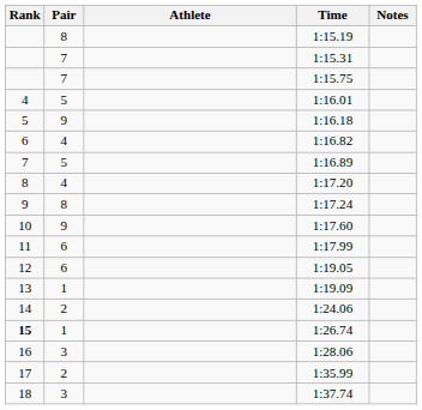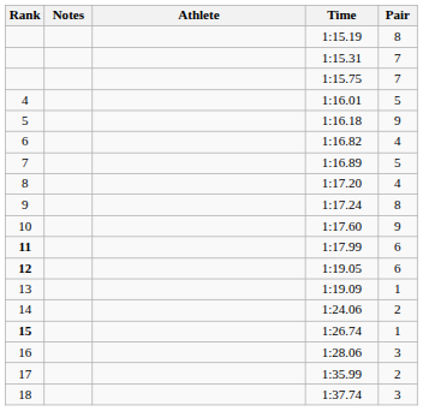 <table class=wikitable style="text-align:center">
 <tr>
 <th width=40>Rank</th>
-<th width=40>Pair</th>
+<th width=50>Notes</th>
 <th width=250>Athlete</th>
 <th width=80>Time</th>
-<th width=50>Notes</th>
+<th width=40>Pair</th>
 </tr>
 <tr>
 <td></td>
-<td>8</td>
+<td></td>
 <td align=left></td>
 <td>1:15.19</td>
-<td></td>
+<td>8</td>
 </tr>
 <tr>
 <td></td>
-<td>7</td>
+<td></td>
 <td align=left></td>
 <td>1:15.31</td>
-<td></td>
+<td>7</td>
 </tr>
 <tr>
 <td></td>
-<td>7</td>
+<td></td>
 <td align=left></td>
 <td>1:15.75</td>
-<td></td>
+<td>7</td>
 </tr>
 <tr>
 <td>4</td>
-<td>5</td>
+<td></td>
 <td align=left></td>
 <td>1:16.01</td>
-<td></td>
+<td>5</td>
 </tr>
 <tr>
 <td>5</td>
-<td>9</td>
+<td></td>
 <td align=left></td>
 <td>1:16.18</td>
-<td></td>
+<td>9</td>
 </tr>
 <tr>
 <td>6</td>
-<td>4</td>
+<td></td>
 <td align=left></td>
 <td>1:16.82</td>
-<td></td>
+<td>4</td>
 </tr>
 <tr>
 <td>7</td>
-<td>5</td>
+<td></td>
 <td align=left></td>
 <td>1:16.89</td>
-<td></td>
+<td>5</td>
 </tr>
 <tr>
 <td>8</td>
-<td>4</td>
+<td></td>
 <td align=left></td>
 <td>1:17.20</td>
-<td></td>
+<td>4</td>
 </tr>
 <tr>
 <td>9</td>
-<td>8</td>
+<td></td>
 <td align=left></td>
 <td>1:17.24</td>
-<td></td>
+<td>8</td>
 </tr>
 <tr>
 <td>10</td>
-<td>9</td>
+<td></td>
 <td align=left></td>
 <td>1:17.60</td>
-<td></td>
+<td>9</td>
 </tr>
 <tr>
-<td>11</td>
-<td>6</td>
+<td><strong>11</strong></td>
+<td></td>
 <td align=left></td>
 <td>1:17.99</td>
-<td></td>
+<td>6</td>
 </tr>
 <tr>
-<td>12</td>
-<td>6</td>
+<td><strong>12</strong></td>
+<td></td>
 <td align=left></td>
 <td>1:19.05</td>
-<td></td>
+<td>6</td>
 </tr>
 <tr>
 <td>13</td>
-<td>1</td>
+<td></td>
 <td align=left></td>
 <td>1:19.09</td>
-<td></td>
+<td>1</td>
 </tr>
 <tr>
 <td>14</td>
-<td>2</td>
+<td></td>
 <td align=left></td>
 <td>1:24.06</td>
-<td></td>
+<td>2</td>
 </tr>
 <tr>
 <td><strong>15</strong></td>
-<td>1</td>
+<td></td>
 <td align=left></td>
 <td>1:26.74</td>
-<td></td>
+<td>1</td>
 </tr>
 <tr>
 <td>16</td>
-<td>3</td>
+<td></td>
 <td align=left></td>
 <td>1:28.06</td>
-<td></td>
+<td>3</td>
 </tr>
 <tr>
 <td>17</td>
-<td>2</td>
+<td></td>
 <td align=left></td>
 <td>1:35.99</td>
-<td></td>
+<td>2</td>
 </tr>
 <tr>
 <td>18</td>
-<td>3</td>
+<td></td>
 <td align=left></td>
 <td>1:37.74</td>
-<td></td>
+<td>3</td>
 </tr>
 </table>
